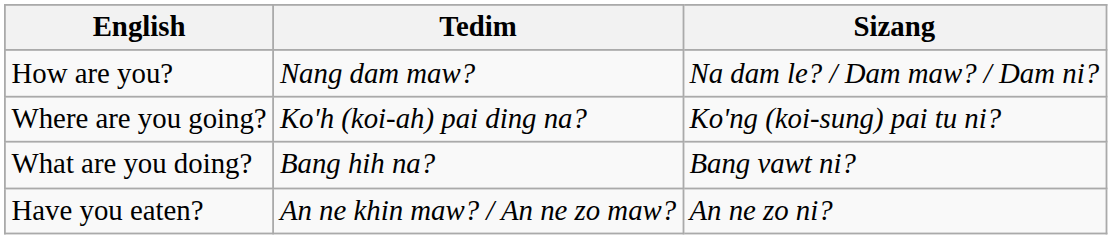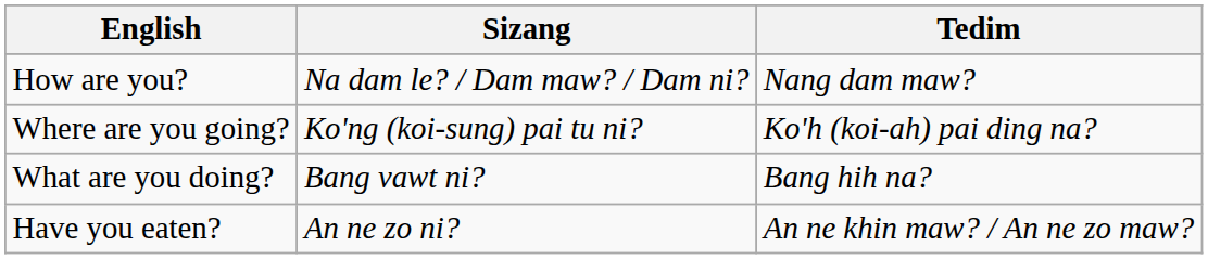 <table class="wikitable">
 <tr>
 <th>English</th>
+<th>Sizang</th>
 <th>Tedim</th>
-<th>Sizang</th>
 </tr>
 <tr>
 <td>How are you?</td>
+<td><em>Na dam le? / Dam maw? / Dam ni?</em></td>
 <td><em>Nang dam maw?</em></td>
-<td><em>Na dam le? / Dam maw? / Dam ni?</em></td>
 </tr>
 <tr>
 <td>Where are you going?</td>
+<td><em>Ko'ng (koi-sung) pai tu ni?</em></td>
 <td><em>Ko'h (koi-ah) pai ding na?</em></td>
-<td><em>Ko'ng (koi-sung) pai tu ni?</em></td>
 </tr>
 <tr>
 <td>What are you doing?</td>
+<td><em>Bang vawt ni?</em></td>
 <td><em>Bang hih na?</em></td>
-<td><em>Bang vawt ni?</em></td>
 </tr>
 <tr>
 <td>Have you eaten?</td>
+<td><em>An ne zo ni?</em></td>
 <td><em>An ne khin maw? / An ne zo maw?</em></td>
-<td><em>An ne zo ni?</em></td>
 </tr>
 </table>
